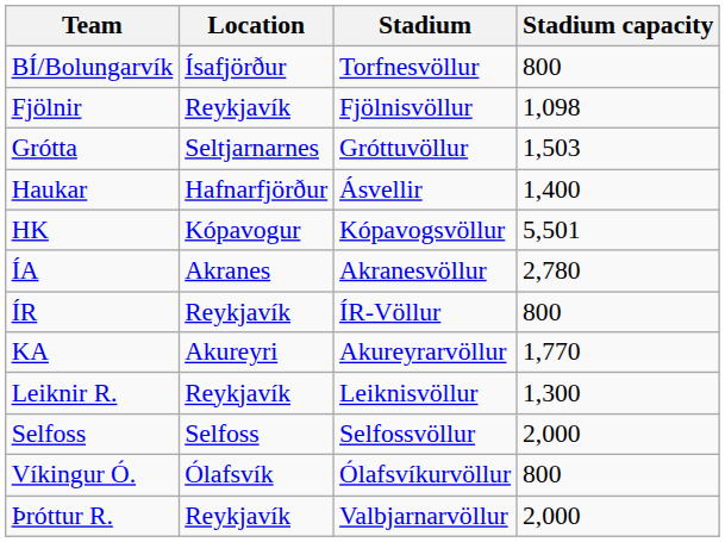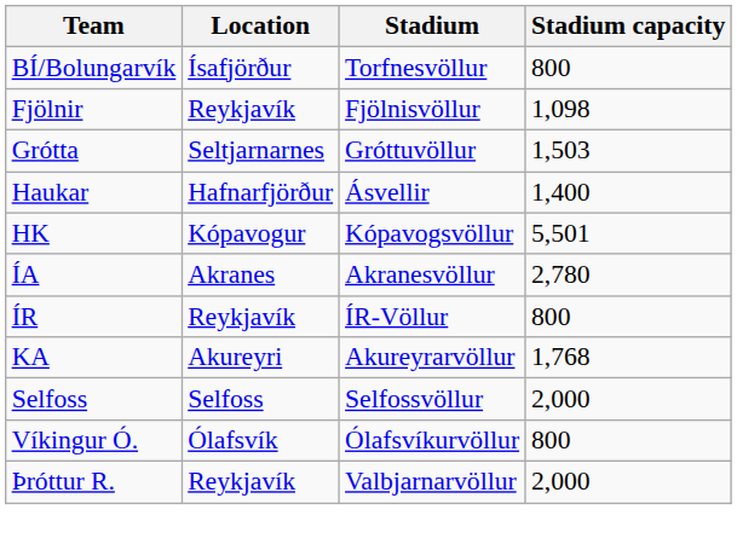 <table class="wikitable sortable">
 <tr>
 <th>Team</th>
 <th>Location</th>
 <th>Stadium</th>
 <th>Stadium capacity</th>
 </tr>
 <tr>
 <td><a href='#'>BÍ/Bolungarvík</a></td>
 <td><a href='#'>Ísafjörður</a></td>
 <td><a href='#'>Torfnesvöllur</a></td>
 <td>800</td>
 </tr>
 <tr>
 <td><a href='#'>Fjölnir</a></td>
 <td><a href='#'>Reykjavík</a></td>
 <td><a href='#'>Fjölnisvöllur</a></td>
 <td>1,098</td>
 </tr>
 <tr>
 <td><a href='#'>Grótta</a></td>
 <td><a href='#'>Seltjarnarnes</a></td>
 <td><a href='#'>Gróttuvöllur</a></td>
 <td>1,503</td>
 </tr>
 <tr>
 <td><a href='#'>Haukar</a></td>
 <td><a href='#'>Hafnarfjörður</a></td>
 <td><a href='#'>Ásvellir</a></td>
 <td>1,400</td>
 </tr>
 <tr>
 <td><a href='#'>HK</a></td>
 <td><a href='#'>Kópavogur</a></td>
 <td><a href='#'>Kópavogsvöllur</a></td>
 <td>5,501</td>
 </tr>
 <tr>
 <td><a href='#'>ÍA</a></td>
 <td><a href='#'>Akranes</a></td>
 <td><a href='#'>Akranesvöllur</a></td>
 <td>2,780</td>
 </tr>
 <tr>
 <td><a href='#'>ÍR</a></td>
 <td><a href='#'>Reykjavík</a></td>
 <td><a href='#'>ÍR-Völlur</a></td>
 <td>800</td>
 </tr>
 <tr>
 <td><a href='#'>KA</a></td>
 <td><a href='#'>Akureyri</a></td>
 <td><a href='#'>Akureyrarvöllur</a></td>
-<td>1,770</td>
-</tr>
-<tr>
-<td><a href='#'>Leiknir R.</a></td>
-<td><a href='#'>Reykjavík</a></td>
-<td><a href='#'>Leiknisvöllur</a></td>
-<td>1,300</td>
+<td>1,768</td>
 </tr>
 <tr>
 <td><a href='#'>Selfoss</a></td>
 <td><a href='#'>Selfoss</a></td>
 <td><a href='#'>Selfossvöllur</a></td>
 <td>2,000</td>
 </tr>
 <tr>
 <td><a href='#'>Víkingur Ó.</a></td>
 <td><a href='#'>Ólafsvík</a></td>
 <td><a href='#'>Ólafsvíkurvöllur</a></td>
 <td>800</td>
 </tr>
 <tr>
 <td><a href='#'>Þróttur R.</a></td>
 <td><a href='#'>Reykjavík</a></td>
 <td><a href='#'>Valbjarnarvöllur</a></td>
 <td>2,000</td>
 </tr>
 </table>
